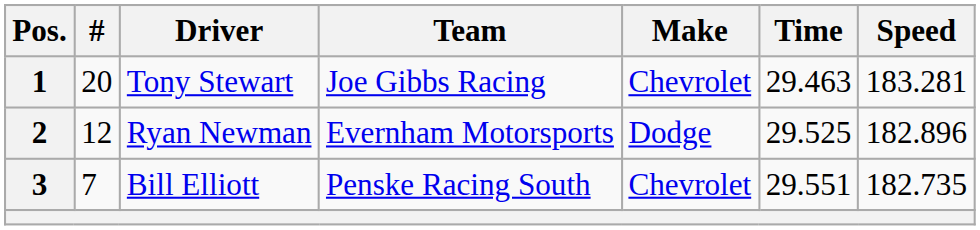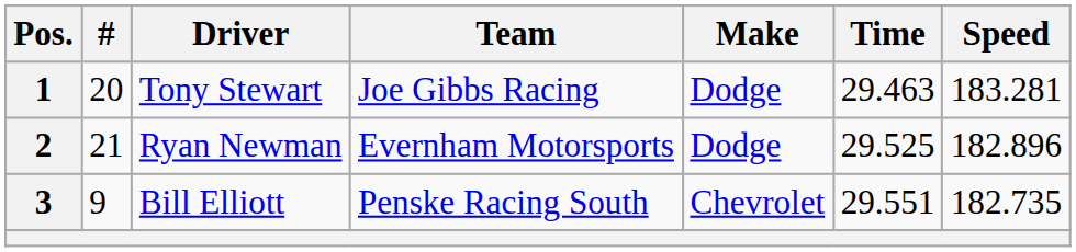 <table class="wikitable" style="font-size:95%">
 <tr>
 <th>Pos.</th>
 <th>#</th>
 <th>Driver</th>
 <th>Team</th>
 <th>Make</th>
 <th>Time</th>
 <th>Speed</th>
 </tr>
 <tr>
 <th>1</th>
 <td>20</td>
 <td><a href='#'>Tony Stewart</a></td>
 <td><a href='#'>Joe Gibbs Racing</a></td>
-<td><a href='#'>Chevrolet</a></td>
+<td><a href='#'>Dodge</a></td>
 <td>29.463</td>
 <td>183.281</td>
 </tr>
 <tr>
 <th>2</th>
-<td>12</td>
+<td>21</td>
 <td><a href='#'>Ryan Newman</a></td>
 <td><a href='#'>Evernham Motorsports</a></td>
 <td><a href='#'>Dodge</a></td>
 <td>29.525</td>
 <td>182.896</td>
 </tr>
 <tr>
 <th>3</th>
-<td>7</td>
+<td>9</td>
 <td><a href='#'>Bill Elliott</a></td>
 <td><a href='#'>Penske Racing South</a></td>
 <td><a href='#'>Chevrolet</a></td>
 <td>29.551</td>
 <td>182.735</td>
 </tr>
 <tr>
 <th colspan="7"></th>
 </tr>
 </table>
